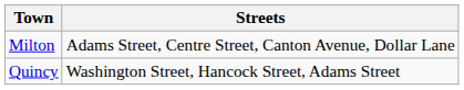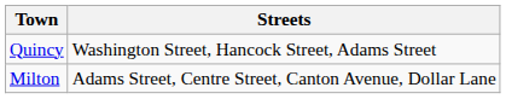 <table class=wikitable>
 <tr>
 <th>Town</th>
 <th>Streets</th>
 </tr>
 <tr>
+<td><a href='#'>Quincy</a></td>
+<td>Washington Street, Hancock Street, Adams Street</td>
+</tr>
+<tr>
 <td><a href='#'>Milton</a></td>
 <td>Adams Street, Centre Street, Canton Avenue, Dollar Lane</td>
 </tr>
-<tr>
-<td><a href='#'>Quincy</a></td>
-<td>Washington Street, Hancock Street, Adams Street</td>
-</tr>
 </table>
